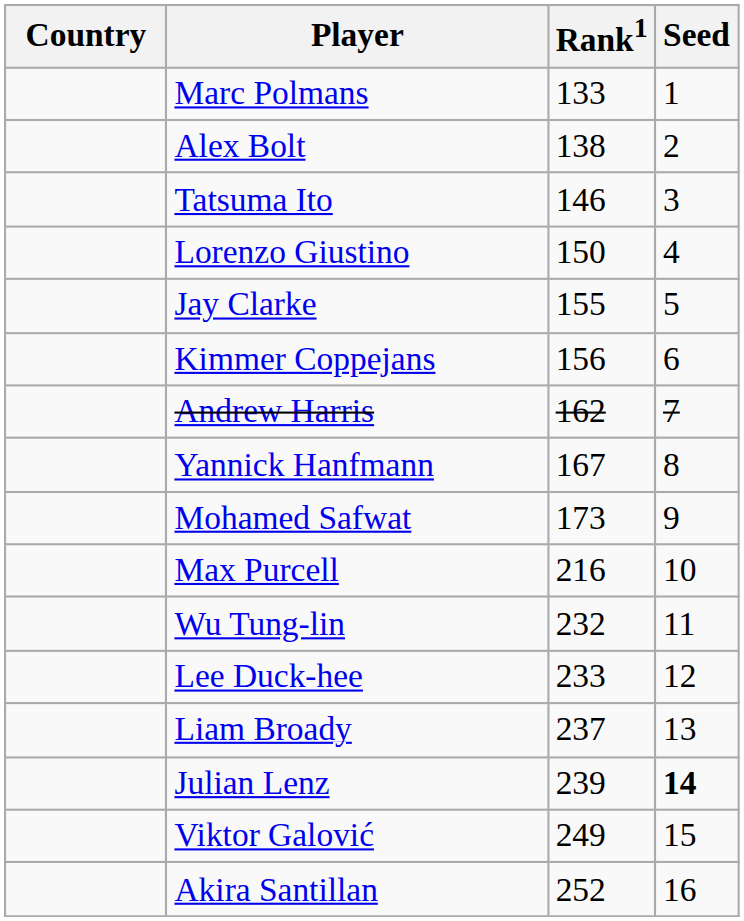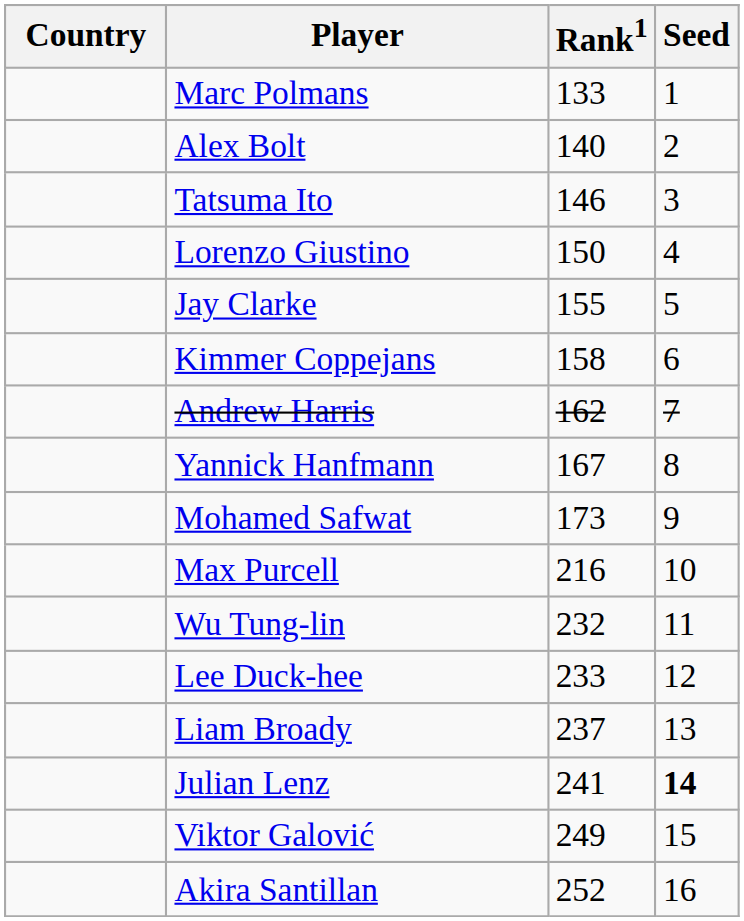 <table class="sortable wikitable">
 <tr>
 <th width="70">Country</th>
 <th width="175">Player</th>
 <th>Rank<sup>1</sup></th>
 <th>Seed</th>
 </tr>
 <tr>
 <td></td>
 <td><a href='#'>Marc Polmans</a></td>
 <td>133</td>
 <td>1</td>
 </tr>
 <tr>
 <td></td>
 <td><a href='#'>Alex Bolt</a></td>
-<td>138</td>
+<td>140</td>
 <td>2</td>
 </tr>
 <tr>
 <td></td>
 <td><a href='#'>Tatsuma Ito</a></td>
 <td>146</td>
 <td>3</td>
 </tr>
 <tr>
 <td></td>
 <td><a href='#'>Lorenzo Giustino</a></td>
 <td>150</td>
 <td>4</td>
 </tr>
 <tr>
 <td></td>
 <td><a href='#'>Jay Clarke</a></td>
 <td>155</td>
 <td>5</td>
 </tr>
 <tr>
 <td></td>
 <td><a href='#'>Kimmer Coppejans</a></td>
-<td>156</td>
+<td>158</td>
 <td>6</td>
 </tr>
 <tr>
 <td><s></s></td>
 <td><s><a href='#'>Andrew Harris</a></s></td>
 <td><s>162</s></td>
 <td><s>7</s></td>
 </tr>
 <tr>
 <td></td>
 <td><a href='#'>Yannick Hanfmann</a></td>
 <td>167</td>
 <td>8</td>
 </tr>
 <tr>
 <td></td>
 <td><a href='#'>Mohamed Safwat</a></td>
 <td>173</td>
 <td>9</td>
 </tr>
 <tr>
 <td></td>
 <td><a href='#'>Max Purcell</a></td>
 <td>216</td>
 <td>10</td>
 </tr>
 <tr>
 <td></td>
 <td><a href='#'>Wu Tung-lin</a></td>
 <td>232</td>
 <td>11</td>
 </tr>
 <tr>
 <td></td>
 <td><a href='#'>Lee Duck-hee</a></td>
 <td>233</td>
 <td>12</td>
 </tr>
 <tr>
 <td></td>
 <td><a href='#'>Liam Broady</a></td>
 <td>237</td>
 <td>13</td>
 </tr>
 <tr>
 <td></td>
 <td><a href='#'>Julian Lenz</a></td>
-<td>239</td>
+<td>241</td>
 <td><strong>14</strong></td>
 </tr>
 <tr>
 <td></td>
 <td><a href='#'>Viktor Galović</a></td>
 <td>249</td>
 <td>15</td>
 </tr>
 <tr>
 <td></td>
 <td><a href='#'>Akira Santillan</a></td>
 <td>252</td>
 <td>16</td>
 </tr>
 </table>
